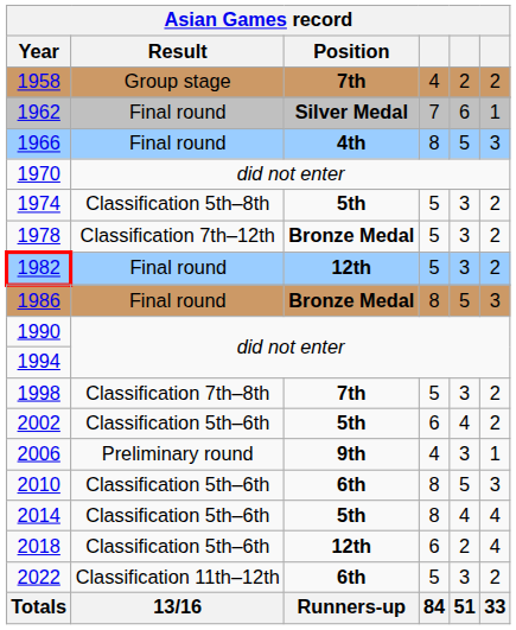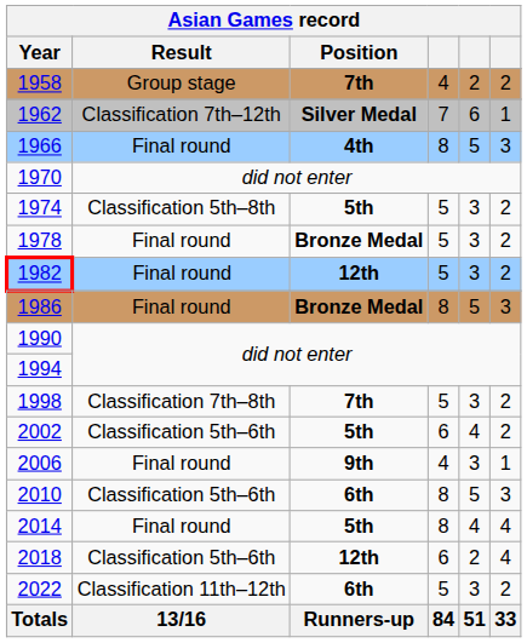 <table class="wikitable" style="text-align: center;">
 <tr>
 <th colspan=6><a href='#'>Asian Games</a> record</th>
 </tr>
 <tr>
 <th>Year</th>
 <th>Result</th>
 <th>Position</th>
 <th></th>
 <th></th>
 <th></th>
 </tr>
 <tr>
 </tr>
 <tr style="background:#c96;">
 <td> <a href='#'>1958</a></td>
 <td>Group stage</td>
 <td><strong>7th</strong></td>
 <td>4</td>
 <td>2</td>
 <td>2</td>
 </tr>
 <tr>
 </tr>
 <tr style="background:silver;">
 <td> <a href='#'>1962</a></td>
-<td>Final round</td>
+<td>Classification 7th–12th</td>
 <td><strong>Silver Medal</strong></td>
 <td>7</td>
 <td>6</td>
 <td>1</td>
 </tr>
 <tr style="background:#9acdff;">
 <td> <a href='#'>1966</a></td>
 <td>Final round</td>
 <td><strong>4th</strong></td>
 <td>8</td>
 <td>5</td>
 <td>3</td>
 </tr>
 <tr>
 <td> <a href='#'>1970</a></td>
 <td colspan=6><em>did not enter</em></td>
 </tr>
 <tr>
 <td> <a href='#'>1974</a></td>
 <td>Classification 5th–8th</td>
 <td><strong>5th</strong></td>
 <td>5</td>
 <td>3</td>
 <td>2</td>
 </tr>
 <tr>
 <td> <a href='#'>1978</a></td>
-<td>Classification 7th–12th</td>
+<td>Final round</td>
 <td><strong>Bronze Medal</strong></td>
 <td>5</td>
 <td>3</td>
 <td>2</td>
 </tr>
 <tr style="background:#9acdff;">
 <td style="border: 3px solid red"> <a href='#'>1982</a></td>
 <td>Final round</td>
 <td><strong>12th</strong></td>
 <td>5</td>
 <td>3</td>
 <td>2</td>
 </tr>
 <tr>
 </tr>
 <tr style="background:#c96;">
 <td> <a href='#'>1986</a></td>
 <td>Final round</td>
 <td><strong>Bronze Medal</strong></td>
 <td>8</td>
 <td>5</td>
 <td>3</td>
 </tr>
 <tr>
 <td> <a href='#'>1990</a></td>
 <td colspan=6 rowspan=2><em>did not enter</em></td>
 </tr>
 <tr>
 <td> <a href='#'>1994</a></td>
 </tr>
 <tr>
 <td> <a href='#'>1998</a></td>
 <td>Classification 7th–8th</td>
 <td><strong>7th</strong></td>
 <td>5</td>
 <td>3</td>
 <td>2</td>
 </tr>
 <tr>
 <td> <a href='#'>2002</a></td>
 <td>Classification 5th–6th</td>
 <td><strong>5th</strong></td>
 <td>6</td>
 <td>4</td>
 <td>2</td>
 </tr>
 <tr>
 <td> <a href='#'>2006</a></td>
-<td>Preliminary round</td>
+<td>Final round</td>
 <td><strong>9th</strong></td>
 <td>4</td>
 <td>3</td>
 <td>1</td>
 </tr>
 <tr>
 <td> <a href='#'>2010</a></td>
 <td>Classification 5th–6th</td>
 <td><strong>6th</strong></td>
 <td>8</td>
 <td>5</td>
 <td>3</td>
 </tr>
 <tr>
 <td> <a href='#'>2014</a></td>
-<td>Classification 5th–6th</td>
+<td>Final round</td>
 <td><strong>5th</strong></td>
 <td>8</td>
 <td>4</td>
 <td>4</td>
 </tr>
 <tr>
 <td> <a href='#'>2018</a></td>
 <td>Classification 5th–6th</td>
 <td><strong>12th</strong></td>
 <td>6</td>
 <td>2</td>
 <td>4</td>
 </tr>
 <tr>
 <td> <a href='#'>2022</a></td>
 <td>Classification 11th–12th</td>
 <td><strong>6th</strong></td>
 <td>5</td>
 <td>3</td>
 <td>2</td>
 </tr>
 <tr>
 <th>Totals</th>
 <th>13/16</th>
 <th>Runners-up</th>
 <th>84</th>
 <th>51</th>
 <th>33</th>
 </tr>
 </table>
